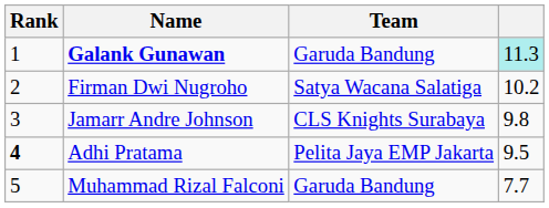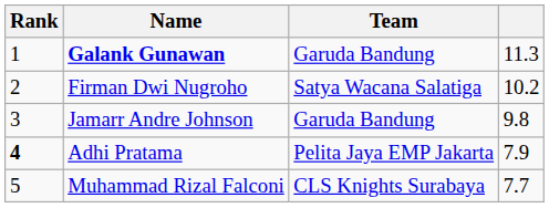 <table class="wikitable">
 <tr>
 <th>Rank</th>
 <th>Name</th>
 <th>Team</th>
 <th></th>
 </tr>
 <tr>
 <td>1</td>
 <td> <strong><a href='#'>Galank Gunawan</a></strong></td>
 <td><a href='#'>Garuda Bandung</a></td>
-<td style="background: paleturquoise;">11.3</td>
+<td>11.3</td>
 </tr>
 <tr>
 <td>2</td>
 <td> <a href='#'>Firman Dwi Nugroho</a></td>
 <td><a href='#'>Satya Wacana Salatiga</a></td>
 <td>10.2</td>
 </tr>
 <tr>
 <td>3</td>
 <td> <a href='#'>Jamarr Andre Johnson</a></td>
-<td><a href='#'>CLS Knights Surabaya</a></td>
+<td><a href='#'>Garuda Bandung</a></td>
 <td>9.8</td>
 </tr>
 <tr>
 <td><strong>4</strong></td>
 <td> <a href='#'>Adhi Pratama</a></td>
 <td><a href='#'>Pelita Jaya EMP Jakarta</a></td>
-<td>9.5</td>
+<td>7.9</td>
 </tr>
 <tr>
 <td>5</td>
 <td> <a href='#'>Muhammad Rizal Falconi</a></td>
-<td><a href='#'>Garuda Bandung</a></td>
+<td><a href='#'>CLS Knights Surabaya</a></td>
 <td>7.7</td>
 </tr>
 </table>
